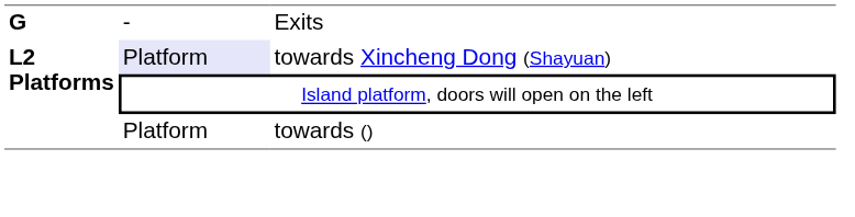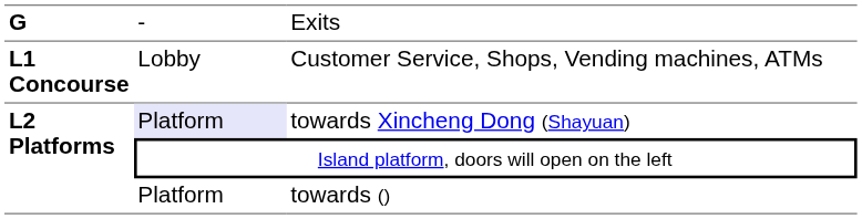 <table table border=0 cellspacing=0 cellpadding=3>
 <tr>
 <td style="border-top:solid 1px gray;" width=50 valign=top><strong>G</strong></td>
 <td style="border-top:solid 1px gray;" width=100 valign=top>-</td>
 <td style="border-top:solid 1px gray;" width=390 valign=top>Exits</td>
+</tr>
+<tr>
+<td style="border-bottom:solid 1px gray; border-top:solid 1px gray;" valign=top width=50><strong>L1<br>Concourse</strong></td>
+<td style="border-bottom:solid 1px gray; border-top:solid 1px gray;" valign=top width=100>Lobby</td>
+<td style="border-bottom:solid 1px gray; border-top:solid 1px gray;" valign=top width=390>Customer Service, Shops, Vending machines, ATMs</td>
 </tr>
 <tr>
 <td style="border-bottom:solid 1px gray;" rowspan=4 valign=top><strong>L2<br>Platforms</strong></td>
 <td style="background: lavender;">Platform </td>
 <td>  towards <a href='#'>Xincheng Dong</a> <small>(<a href='#'>Shayuan</a>)</small></td>
 </tr>
 <tr>
 <td style="border-right:solid 2px black;border-left:solid 2px black;border-top:solid 2px black;border-bottom:solid 2px black;text-align:center;" colspan=2><small><a href='#'>Island platform</a>, doors will open on the left</small></td>
 </tr>
 <tr>
 <td style="border-bottom:solid 1px gray;">Platform </td>
 <td style="border-bottom:solid 1px gray;"> towards  <small>()</small> </td>
 </tr>
 </table>
